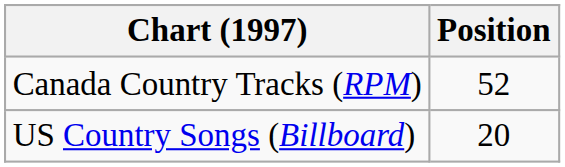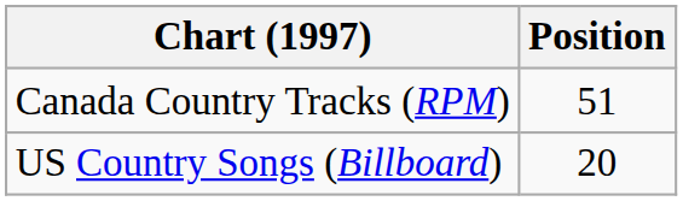 <table class="wikitable sortable">
 <tr>
 <th scope="col">Chart (1997)</th>
 <th scope="col">Position</th>
 </tr>
 <tr>
 <td>Canada Country Tracks (<em><a href='#'>RPM</a></em>)</td>
-<td align="center">52</td>
+<td align="center">51</td>
 </tr>
 <tr>
 <td>US <a href='#'>Country Songs</a> (<em><a href='#'>Billboard</a></em>)</td>
 <td align="center">20</td>
 </tr>
 </table>
